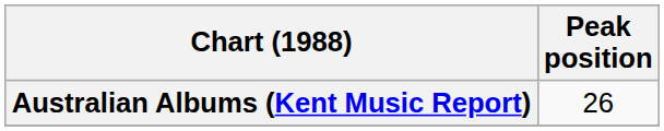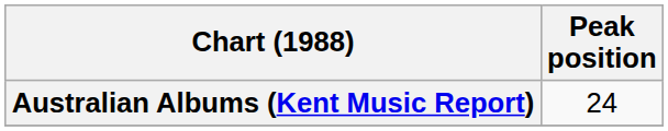 <table class="wikitable sortable plainrowheaders">
 <tr>
 <th scope="col">Chart (1988)</th>
 <th scope="col">Peak<br>position</th>
 </tr>
 <tr>
 <th scope="row">Australian Albums (<a href='#'>Kent Music Report</a>)</th>
-<td style="text-align:center;">26</td>
+<td style="text-align:center;">24</td>
 </tr>
 <tr>
 </tr>
 </table>
